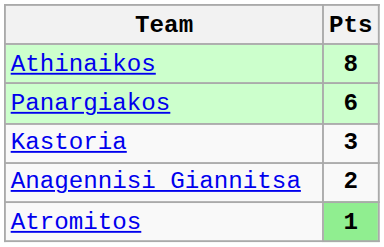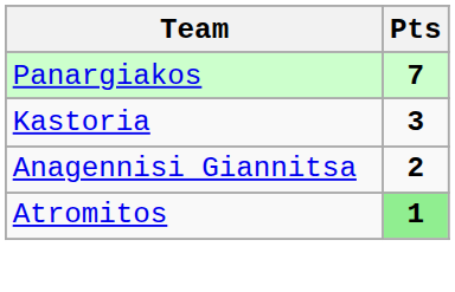 <table class="wikitable" style="text-align: center;">
 <tr>
 <th width=165>Team</th>
 <th width=20>Pts</th>
 </tr>
 <tr bgcolor="#ccffcc">
-<td align=left><a href='#'>Athinaikos</a></td>
-<td><strong>8</strong></td>
-</tr>
-<tr bgcolor="#ccffcc">
 <td align=left><a href='#'>Panargiakos</a></td>
-<td><strong>6</strong></td>
+<td><strong>7</strong></td>
 </tr>
 <tr>
 <td align=left><a href='#'>Kastoria</a></td>
 <td><strong>3</strong></td>
 </tr>
 <tr>
 <td align=left><a href='#'>Anagennisi Giannitsa</a></td>
 <td><strong>2</strong></td>
 </tr>
 <tr>
 <td align=left><a href='#'>Atromitos</a></td>
 <td style="background: lightgreen;"><strong>1</strong></td>
 </tr>
 </table>
